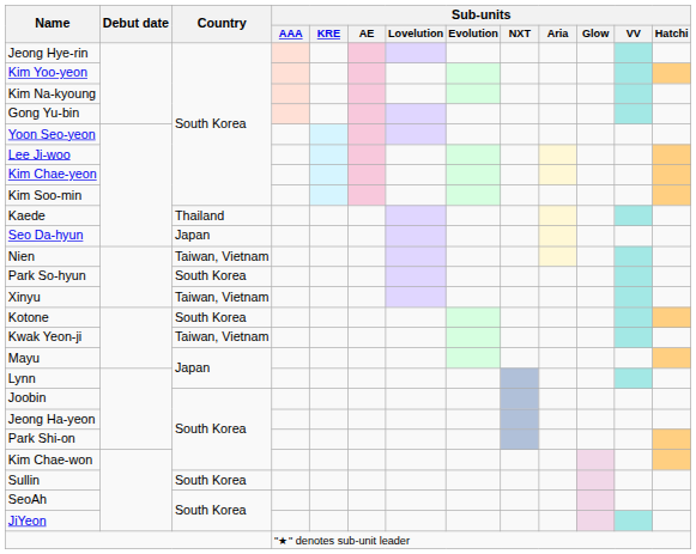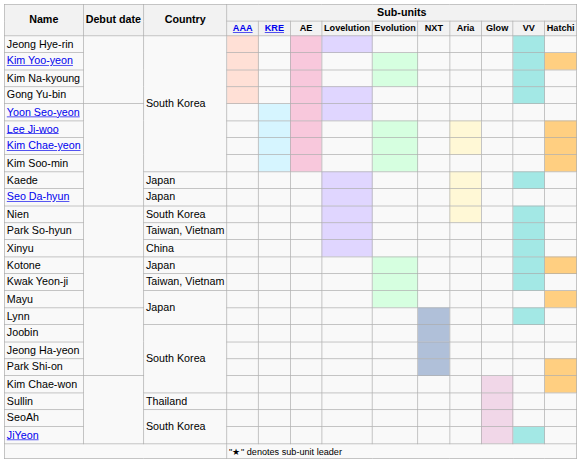 <table class="wikitable nowrap">
 <tr>
 <th scope="col" rowspan="2">Name</th>
 <th scope="col" rowspan="2">Debut date</th>
 <th scope="col" rowspan="2">Country</th>
 <th scope="col" colspan="10">Sub-units</th>
 </tr>
 <tr>
 <th scope="col" style="font-size:85%; width:3em"><a href='#'>AAA</a><br></th>
 <th scope="col" style="font-size:85%; width:3em"><a href='#'>KRE</a><br></th>
 <th scope="col" style="font-size:85%; width:3em">AE<br></th>
 <th scope="col" style="font-size:85%; width:3em">Lovelution<br></th>
 <th scope="col" style="font-size:85%; width:3em">Evolution<br></th>
 <th scope="col" style="font-size:85%; width:3em">NXT<br></th>
 <th scope="col" style="font-size:85%; width:3em">Aria<br></th>
 <th scope="col" style="font-size:85%; width:3em">Glow<br></th>
 <th scope="col" style="font-size:85%; width:3em">VV<br></th>
 <th scope="col" style="font-size:85%; width:3em">Hatchi<br></th>
 </tr>
 <tr>
 <td>Jeong Hye-rin</td>
 <td rowspan="4"></td>
 <td rowspan="8">South Korea</td>
 <td style="background:#FFE0D6"></td>
 <td></td>
 <td style="background:#F8C8DC"></td>
 <td style="background:#E0D6FF"></td>
 <td></td>
 <td></td>
 <td></td>
 <td></td>
 <td style="background:#A3E8E5;text-align:center"></td>
 <td></td>
 </tr>
 <tr>
 <td><a href='#'>Kim Yoo-yeon</a></td>
 <td style="background:#FFE0D6; text-align:center"></td>
 <td></td>
 <td style="background:#F8C8DC"></td>
 <td></td>
 <td style="background:#D6FFE0;text-align:center"></td>
 <td></td>
 <td></td>
 <td></td>
 <td style="background:#A3E8E5"></td>
 <td style="background:#FFCF81"></td>
 </tr>
 <tr>
 <td>Kim Na-kyoung</td>
 <td style="background:#FFE0D6"></td>
 <td></td>
 <td style="background:#F8C8DC"></td>
 <td></td>
 <td style="background:#D6FFE0"></td>
 <td></td>
 <td></td>
 <td></td>
 <td style="background:#A3E8E5"></td>
 <td></td>
 </tr>
 <tr>
 <td>Gong Yu-bin</td>
 <td style="background:#FFE0D6"></td>
 <td></td>
 <td style="background:#F8C8DC"></td>
 <td style="background:#E0D6FF"></td>
 <td></td>
 <td></td>
 <td></td>
 <td></td>
 <td style="background:#A3E8E5"></td>
 <td></td>
 </tr>
 <tr>
 <td><a href='#'>Yoon Seo-yeon</a></td>
 <td rowspan="6"></td>
 <td></td>
 <td style="background:#D6F5FF;text-align:center"></td>
 <td style="background:#F8C8DC"></td>
 <td style="background:#E0D6FF;text-align:center"></td>
 <td></td>
 <td></td>
 <td></td>
 <td></td>
 <td></td>
 <td></td>
 </tr>
 <tr>
 <td><a href='#'>Lee Ji-woo</a></td>
 <td></td>
 <td style="background:#D6F5FF"></td>
 <td style="background:#F8C8DC"></td>
 <td></td>
 <td style="background:#D6FFE0"></td>
 <td></td>
 <td style="background:#fff8d6"></td>
 <td></td>
 <td></td>
 <td style="background:#FFCF81"></td>
 </tr>
 <tr>
 <td><a href='#'>Kim Chae-yeon</a></td>
 <td></td>
 <td style="background:#D6F5FF"></td>
 <td style="background:#F8C8DC"></td>
 <td></td>
 <td style="background:#D6FFE0"></td>
 <td></td>
 <td style="background:#fff8d6"></td>
 <td></td>
 <td></td>
 <td style="background:#FFCF81"></td>
 </tr>
 <tr>
 <td>Kim Soo-min</td>
 <td></td>
 <td style="background:#D6F5FF"></td>
 <td style="background:#F8C8DC"></td>
 <td></td>
 <td style="background:#D6FFE0"></td>
 <td></td>
 <td></td>
 <td></td>
 <td></td>
 <td style="background:#FFCF81"></td>
 </tr>
 <tr>
 <td>Kaede</td>
-<td>Thailand</td>
+<td>Japan</td>
 <td></td>
 <td></td>
 <td></td>
 <td style="background:#E0D6FF"></td>
 <td></td>
 <td></td>
 <td style="background:#fff8d6"></td>
 <td></td>
 <td style="background:#A3E8E5"></td>
 <td></td>
 </tr>
 <tr>
 <td><a href='#'>Seo Da-hyun</a></td>
 <td>Japan</td>
 <td></td>
 <td></td>
 <td></td>
 <td style="background:#E0D6FF"></td>
 <td></td>
 <td></td>
 <td style="background:#fff8d6;text-align:center"></td>
 <td></td>
 <td></td>
 <td></td>
 </tr>
 <tr>
 <td>Nien</td>
 <td rowspan="3"></td>
-<td>Taiwan, Vietnam</td>
+<td>South Korea</td>
 <td></td>
 <td></td>
 <td></td>
 <td style="background:#E0D6FF"></td>
 <td></td>
 <td></td>
 <td style="background:#fff8d6"></td>
 <td></td>
 <td style="background:#A3E8E5"></td>
 <td></td>
 </tr>
 <tr>
 <td>Park So-hyun</td>
-<td>South Korea</td>
+<td>Taiwan, Vietnam</td>
 <td></td>
 <td></td>
 <td></td>
 <td style="background:#E0D6FF"></td>
 <td></td>
 <td></td>
 <td></td>
 <td></td>
 <td style="background:#A3E8E5"></td>
 <td></td>
 </tr>
 <tr>
 <td>Xinyu</td>
-<td>Taiwan, Vietnam</td>
+<td>China</td>
 <td></td>
 <td></td>
 <td></td>
 <td style="background:#E0D6FF"></td>
 <td></td>
 <td></td>
 <td></td>
 <td></td>
 <td style="background:#A3E8E5"></td>
 <td></td>
 </tr>
 <tr>
 <td>Kotone</td>
 <td rowspan="3"></td>
-<td>South Korea</td>
+<td>Japan</td>
 <td></td>
 <td></td>
 <td></td>
 <td></td>
 <td style="background:#D6FFE0"></td>
 <td></td>
 <td></td>
 <td></td>
 <td style="background:#A3E8E5"></td>
 <td style="background:#FFCF81"></td>
 </tr>
 <tr>
 <td>Kwak Yeon-ji</td>
 <td>Taiwan, Vietnam</td>
 <td></td>
 <td></td>
 <td></td>
 <td></td>
 <td style="background:#D6FFE0"></td>
 <td></td>
 <td></td>
 <td></td>
 <td style="background:#A3E8E5"></td>
 <td></td>
 </tr>
 <tr>
 <td>Mayu</td>
 <td rowspan="2">Japan</td>
 <td></td>
 <td></td>
 <td></td>
 <td></td>
 <td style="background:#D6FFE0"></td>
 <td></td>
 <td></td>
 <td></td>
 <td></td>
 <td style="background:#FFCF81;text-align:center"></td>
 </tr>
 <tr>
 <td>Lynn</td>
 <td rowspan="4"></td>
 <td></td>
 <td></td>
 <td></td>
 <td></td>
 <td></td>
 <td style="background:#B0C0D9"></td>
 <td></td>
 <td></td>
 <td style="background:#A3E8E5"></td>
 <td></td>
 </tr>
 <tr>
 <td>Joobin</td>
 <td rowspan="4">South Korea</td>
 <td></td>
 <td></td>
 <td></td>
 <td></td>
 <td></td>
 <td style="background:#B0C0D9"></td>
 <td></td>
 <td></td>
 <td></td>
 <td></td>
 </tr>
 <tr>
 <td>Jeong Ha-yeon</td>
 <td></td>
 <td></td>
 <td></td>
 <td></td>
 <td></td>
 <td style="background:#B0C0D9"></td>
 <td></td>
 <td></td>
 <td></td>
 <td></td>
 </tr>
 <tr>
 <td>Park Shi-on</td>
 <td></td>
 <td></td>
 <td></td>
 <td></td>
 <td></td>
 <td style="background:#B0C0D9;text-align:center"></td>
 <td></td>
 <td></td>
 <td></td>
 <td style="background:#FFCF81"></td>
 </tr>
 <tr>
 <td>Kim Chae-won</td>
 <td rowspan="4"></td>
 <td></td>
 <td></td>
 <td></td>
 <td></td>
 <td></td>
 <td></td>
 <td></td>
 <td style="background:#F1D7E8"></td>
 <td></td>
 <td style="background:#FFCF81"></td>
 </tr>
 <tr>
 <td>Sullin</td>
-<td>South Korea</td>
+<td>Thailand</td>
 <td></td>
 <td></td>
 <td></td>
 <td></td>
 <td></td>
 <td></td>
 <td></td>
 <td style="background:#F1D7E8"></td>
 <td></td>
 <td></td>
 </tr>
 <tr>
 <td>SeoAh</td>
 <td rowspan="2">South Korea</td>
 <td></td>
 <td></td>
 <td></td>
 <td></td>
 <td></td>
 <td></td>
 <td></td>
 <td style="background:#F1D7E8"></td>
 <td></td>
 <td></td>
 </tr>
 <tr>
 <td><a href='#'>JiYeon</a></td>
 <td></td>
 <td></td>
 <td></td>
 <td></td>
 <td></td>
 <td></td>
 <td></td>
 <td style="background:#F1D7E8;text-align:center"></td>
 <td style="background:#A3E8E5"></td>
 <td></td>
 </tr>
 <tr>
 <td colspan="3" style="font-size:85%"></td>
 <td colspan="11" style="font-size:85%">"★" denotes sub-unit leader</td>
 </tr>
 </table>
